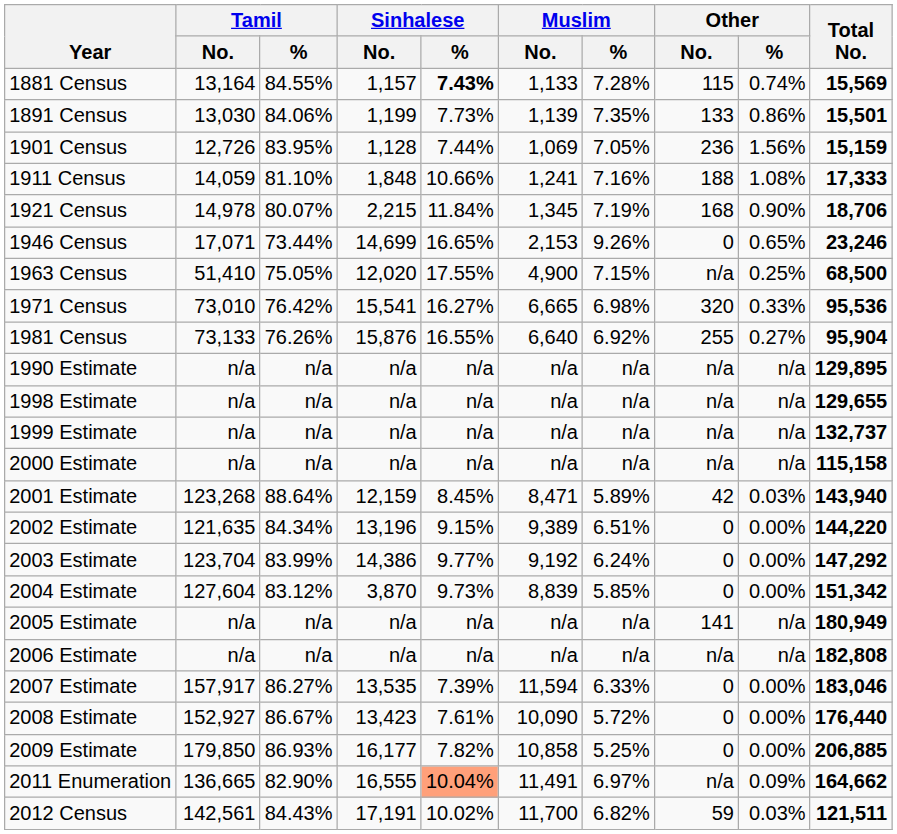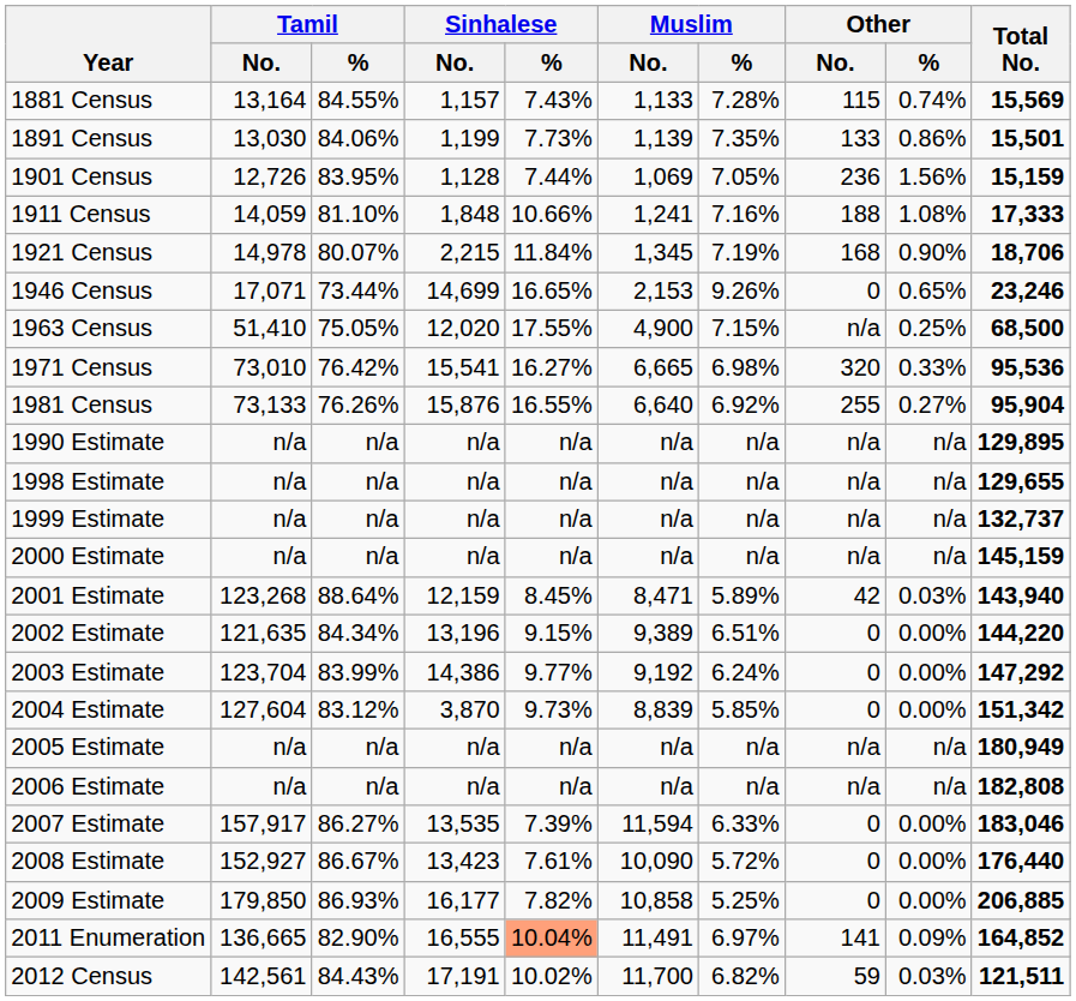 <table class="wikitable" border="1" style="text-align:right;">
 <tr>
 <th style="vertical-align:bottom;" rowspan=2>Year</th>
 <th colspan=2><a href='#'>Tamil</a></th>
 <th colspan=2><a href='#'>Sinhalese</a></th>
 <th colspan=2><a href='#'>Muslim</a></th>
 <th colspan=2>Other</th>
 <th style="vertical-align:bottom;" rowspan=2><strong>Total</strong><br><strong>No.</strong></th>
 </tr>
 <tr>
 <th style="width:60px;">No.</th>
 <th style="width:50px;">%</th>
 <th style="width:60px;">No.</th>
 <th style="width:50px;">%</th>
 <th style="width:60px;">No.</th>
 <th style="width:50px;">%</th>
 <th style="width:60px;">No.</th>
 <th style="width:50px;">%</th>
 </tr>
 <tr>
 <td align=left>1881 Census</td>
 <td>13,164</td>
 <td>84.55%</td>
 <td>1,157</td>
-<td><strong>7.43%</strong></td>
+<td>7.43%</td>
 <td>1,133</td>
 <td>7.28%</td>
 <td>115</td>
 <td>0.74%</td>
 <td><strong>15,569</strong></td>
 </tr>
 <tr>
 <td align=left>1891 Census</td>
 <td>13,030</td>
 <td>84.06%</td>
 <td>1,199</td>
 <td>7.73%</td>
 <td>1,139</td>
 <td>7.35%</td>
 <td>133</td>
 <td>0.86%</td>
 <td><strong>15,501</strong></td>
 </tr>
 <tr>
 <td align=left>1901 Census</td>
 <td>12,726</td>
 <td>83.95%</td>
 <td>1,128</td>
 <td>7.44%</td>
 <td>1,069</td>
 <td>7.05%</td>
 <td>236</td>
 <td>1.56%</td>
 <td><strong>15,159</strong></td>
 </tr>
 <tr>
 <td align=left>1911 Census</td>
 <td>14,059</td>
 <td>81.10%</td>
 <td>1,848</td>
 <td>10.66%</td>
 <td>1,241</td>
 <td>7.16%</td>
 <td>188</td>
 <td>1.08%</td>
 <td><strong>17,333</strong></td>
 </tr>
 <tr>
 <td align=left>1921 Census</td>
 <td>14,978</td>
 <td>80.07%</td>
 <td>2,215</td>
 <td>11.84%</td>
 <td>1,345</td>
 <td>7.19%</td>
 <td>168</td>
 <td>0.90%</td>
 <td><strong>18,706</strong></td>
 </tr>
 <tr>
 <td align=left>1946 Census</td>
 <td>17,071</td>
 <td>73.44%</td>
 <td>14,699</td>
 <td>16.65%</td>
 <td>2,153</td>
 <td>9.26%</td>
 <td>0</td>
 <td>0.65%</td>
 <td><strong>23,246</strong></td>
 </tr>
 <tr>
 <td align=left>1963 Census</td>
 <td>51,410</td>
 <td>75.05%</td>
 <td>12,020</td>
 <td>17.55%</td>
 <td>4,900</td>
 <td>7.15%</td>
 <td>n/a</td>
 <td>0.25%</td>
 <td><strong>68,500</strong></td>
 </tr>
 <tr>
 <td align=left>1971 Census</td>
 <td>73,010</td>
 <td>76.42%</td>
 <td>15,541</td>
 <td>16.27%</td>
 <td>6,665</td>
 <td>6.98%</td>
 <td>320</td>
 <td>0.33%</td>
 <td><strong>95,536</strong></td>
 </tr>
 <tr>
 <td align=left>1981 Census</td>
 <td>73,133</td>
 <td>76.26%</td>
 <td>15,876</td>
 <td>16.55%</td>
 <td>6,640</td>
 <td>6.92%</td>
 <td>255</td>
 <td>0.27%</td>
 <td><strong>95,904</strong></td>
 </tr>
 <tr>
 <td align=left>1990 Estimate</td>
 <td>n/a</td>
 <td>n/a</td>
 <td>n/a</td>
 <td>n/a</td>
 <td>n/a</td>
 <td>n/a</td>
 <td>n/a</td>
 <td>n/a</td>
 <td><strong>129,895</strong></td>
 </tr>
 <tr>
 <td align=left>1998 Estimate</td>
 <td>n/a</td>
 <td>n/a</td>
 <td>n/a</td>
 <td>n/a</td>
 <td>n/a</td>
 <td>n/a</td>
 <td>n/a</td>
 <td>n/a</td>
 <td><strong>129,655</strong></td>
 </tr>
 <tr>
 <td align=left>1999 Estimate</td>
 <td>n/a</td>
 <td>n/a</td>
 <td>n/a</td>
 <td>n/a</td>
 <td>n/a</td>
 <td>n/a</td>
 <td>n/a</td>
 <td>n/a</td>
 <td><strong>132,737</strong></td>
 </tr>
 <tr>
 <td align=left>2000 Estimate</td>
 <td>n/a</td>
 <td>n/a</td>
 <td>n/a</td>
 <td>n/a</td>
 <td>n/a</td>
 <td>n/a</td>
 <td>n/a</td>
 <td>n/a</td>
-<td><strong>115,158</strong></td>
+<td><strong>145,159</strong></td>
 </tr>
 <tr>
 <td align=left>2001 Estimate</td>
 <td>123,268</td>
 <td>88.64%</td>
 <td>12,159</td>
 <td>8.45%</td>
 <td>8,471</td>
 <td>5.89%</td>
 <td>42</td>
 <td>0.03%</td>
 <td><strong>143,940</strong></td>
 </tr>
 <tr>
 <td align=left>2002 Estimate</td>
 <td>121,635</td>
 <td>84.34%</td>
 <td>13,196</td>
 <td>9.15%</td>
 <td>9,389</td>
 <td>6.51%</td>
 <td>0</td>
 <td>0.00%</td>
 <td><strong>144,220</strong></td>
 </tr>
 <tr>
 <td align=left>2003 Estimate</td>
 <td>123,704</td>
 <td>83.99%</td>
 <td>14,386</td>
 <td>9.77%</td>
 <td>9,192</td>
 <td>6.24%</td>
 <td>0</td>
 <td>0.00%</td>
 <td><strong>147,292</strong></td>
 </tr>
 <tr>
 <td align=left>2004 Estimate</td>
 <td>127,604</td>
 <td>83.12%</td>
 <td>3,870</td>
 <td>9.73%</td>
 <td>8,839</td>
 <td>5.85%</td>
 <td>0</td>
 <td>0.00%</td>
 <td><strong>151,342</strong></td>
 </tr>
 <tr>
 <td align=left>2005 Estimate</td>
 <td>n/a</td>
 <td>n/a</td>
 <td>n/a</td>
 <td>n/a</td>
 <td>n/a</td>
 <td>n/a</td>
-<td>141</td>
+<td>n/a</td>
 <td>n/a</td>
 <td><strong>180,949</strong></td>
 </tr>
 <tr>
 <td align=left>2006 Estimate</td>
 <td>n/a</td>
 <td>n/a</td>
 <td>n/a</td>
 <td>n/a</td>
 <td>n/a</td>
 <td>n/a</td>
 <td>n/a</td>
 <td>n/a</td>
 <td><strong>182,808</strong></td>
 </tr>
 <tr>
 <td align=left>2007 Estimate</td>
 <td>157,917</td>
 <td>86.27%</td>
 <td>13,535</td>
 <td>7.39%</td>
 <td>11,594</td>
 <td>6.33%</td>
 <td>0</td>
 <td>0.00%</td>
 <td><strong>183,046</strong></td>
 </tr>
 <tr>
 <td align=left>2008 Estimate</td>
 <td>152,927</td>
 <td>86.67%</td>
 <td>13,423</td>
 <td>7.61%</td>
 <td>10,090</td>
 <td>5.72%</td>
 <td>0</td>
 <td>0.00%</td>
 <td><strong>176,440</strong></td>
 </tr>
 <tr>
 <td align=left>2009 Estimate</td>
 <td>179,850</td>
 <td>86.93%</td>
 <td>16,177</td>
 <td>7.82%</td>
 <td>10,858</td>
 <td>5.25%</td>
 <td>0</td>
 <td>0.00%</td>
 <td><strong>206,885</strong></td>
 </tr>
 <tr>
 <td align=left>2011 Enumeration</td>
 <td>136,665</td>
 <td>82.90%</td>
 <td>16,555</td>
 <td style="background: lightsalmon;">10.04%</td>
 <td>11,491</td>
 <td>6.97%</td>
-<td>n/a</td>
+<td>141</td>
 <td>0.09%</td>
-<td><strong>164,662</strong></td>
+<td><strong>164,852</strong></td>
 </tr>
 <tr>
 <td align=left>2012 Census</td>
 <td>142,561</td>
 <td>84.43%</td>
 <td>17,191</td>
 <td>10.02%</td>
 <td>11,700</td>
 <td>6.82%</td>
 <td>59</td>
 <td>0.03%</td>
 <td><strong>121,511</strong></td>
 </tr>
 </table>
